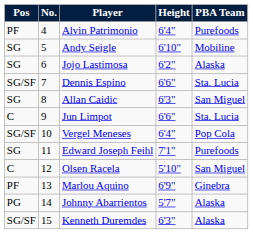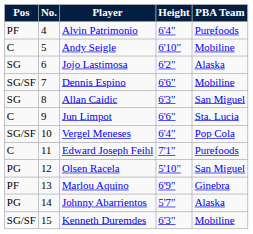 <table class="wikitable sortable">
 <tr>
 <th style="background:#041E42; color:#ffffff">Pos</th>
 <th style="background:#041E42; color:#ffffff">No.</th>
 <th style="background:#041E42; color:#ffffff">Player</th>
 <th style="background:#041E42; color:#ffffff">Height</th>
 <th style="background:#041E42; color:#ffffff">PBA Team</th>
 </tr>
 <tr>
 <td>PF</td>
 <td>4</td>
 <td><a href='#'>Alvin Patrimonio</a></td>
 <td><a href='#'>6'4"</a></td>
 <td><a href='#'>Purefoods</a></td>
 </tr>
 <tr>
-<td>SG</td>
+<td>C</td>
 <td>5</td>
 <td><a href='#'>Andy Seigle</a></td>
 <td><a href='#'>6'10"</a></td>
 <td><a href='#'>Mobiline</a></td>
 </tr>
 <tr>
 <td>SG</td>
 <td>6</td>
 <td><a href='#'>Jojo Lastimosa</a></td>
 <td><a href='#'>6'2"</a></td>
 <td><a href='#'>Alaska</a></td>
 </tr>
 <tr>
 <td>SG/SF</td>
 <td>7</td>
 <td><a href='#'>Dennis Espino</a></td>
 <td><a href='#'>6'6"</a></td>
-<td><a href='#'>Sta. Lucia</a></td>
+<td><a href='#'>Mobiline</a></td>
 </tr>
 <tr>
 <td>SG</td>
 <td>8</td>
 <td><a href='#'>Allan Caidic</a></td>
 <td><a href='#'>6'3"</a></td>
 <td><a href='#'>San Miguel</a></td>
 </tr>
 <tr>
 <td>C</td>
 <td>9</td>
 <td><a href='#'>Jun Limpot</a></td>
 <td><a href='#'>6'6"</a></td>
 <td><a href='#'>Sta. Lucia</a></td>
 </tr>
 <tr>
 <td>SG/SF</td>
 <td>10</td>
 <td><a href='#'>Vergel Meneses</a></td>
 <td><a href='#'>6'4"</a></td>
 <td><a href='#'>Pop Cola</a></td>
 </tr>
 <tr>
-<td>SG</td>
+<td>C</td>
 <td>11</td>
 <td><a href='#'>Edward Joseph Feihl</a></td>
 <td><a href='#'>7'1"</a></td>
 <td><a href='#'>Purefoods</a></td>
 </tr>
 <tr>
-<td>C</td>
+<td>PG</td>
 <td>12</td>
 <td><a href='#'>Olsen Racela</a></td>
 <td><a href='#'>5'10"</a></td>
 <td><a href='#'>San Miguel</a></td>
 </tr>
 <tr>
 <td>PF</td>
 <td>13</td>
 <td><a href='#'>Marlou Aquino</a></td>
 <td><a href='#'>6'9"</a></td>
 <td><a href='#'>Ginebra</a></td>
 </tr>
 <tr>
 <td>PG</td>
 <td>14</td>
 <td><a href='#'>Johnny Abarrientos</a></td>
 <td><a href='#'>5'7"</a></td>
 <td><a href='#'>Alaska</a></td>
 </tr>
 <tr>
 <td>SG/SF</td>
 <td>15</td>
 <td><a href='#'>Kenneth Duremdes</a></td>
 <td><a href='#'>6'3"</a></td>
-<td><a href='#'>Alaska</a></td>
+<td><a href='#'>Mobiline</a></td>
 </tr>
 </table>
